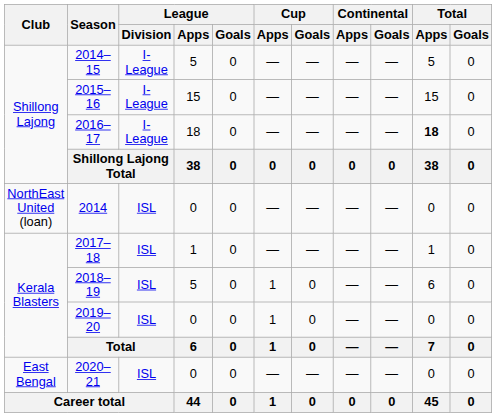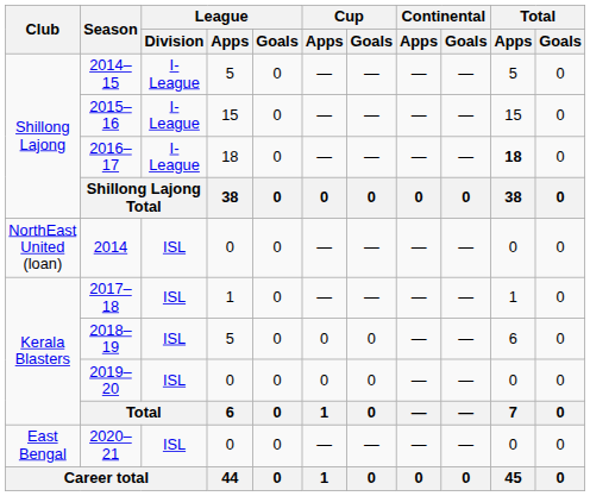 <table class="wikitable" style="text-align: center;">
 <tr>
 <th rowspan="2">Club</th>
 <th rowspan="2">Season</th>
 <th colspan="3">League</th>
 <th colspan="2">Cup</th>
 <th colspan="2">Continental</th>
 <th colspan="2">Total</th>
 </tr>
 <tr>
 <th>Division</th>
 <th>Apps</th>
 <th>Goals</th>
 <th>Apps</th>
 <th>Goals</th>
 <th>Apps</th>
 <th>Goals</th>
 <th>Apps</th>
 <th>Goals</th>
 </tr>
 <tr>
 <td rowspan="4"><a href='#'>Shillong Lajong</a></td>
 <td><a href='#'>2014–15</a></td>
 <td><a href='#'>I-League</a></td>
 <td>5</td>
 <td>0</td>
 <td>—</td>
 <td>—</td>
 <td>—</td>
 <td>—</td>
 <td>5</td>
 <td>0</td>
 </tr>
 <tr>
 <td><a href='#'>2015–16</a></td>
 <td><a href='#'>I-League</a></td>
 <td>15</td>
 <td>0</td>
 <td>—</td>
 <td>—</td>
 <td>—</td>
 <td>—</td>
 <td>15</td>
 <td>0</td>
 </tr>
 <tr>
 <td><a href='#'>2016–17</a></td>
 <td><a href='#'>I-League</a></td>
 <td>18</td>
 <td>0</td>
 <td>—</td>
 <td>—</td>
 <td>—</td>
 <td>—</td>
 <td><strong>18</strong></td>
 <td>0</td>
 </tr>
 <tr>
 <th colspan="2">Shillong Lajong Total</th>
 <th>38</th>
 <th>0</th>
 <th>0</th>
 <th>0</th>
 <th>0</th>
 <th>0</th>
 <th>38</th>
 <th>0</th>
 </tr>
 <tr>
 <td rowspan="1"><a href='#'>NorthEast United</a> (loan)</td>
 <td><a href='#'>2014</a></td>
 <td><a href='#'>ISL</a></td>
 <td>0</td>
 <td>0</td>
 <td>—</td>
 <td>—</td>
 <td>—</td>
 <td>—</td>
 <td>0</td>
 <td>0</td>
 </tr>
 <tr>
 <td rowspan="4"><a href='#'>Kerala Blasters</a></td>
 <td><a href='#'>2017–18</a></td>
 <td><a href='#'>ISL</a></td>
 <td>1</td>
 <td>0</td>
 <td>—</td>
 <td>—</td>
 <td>—</td>
 <td>—</td>
 <td>1</td>
 <td>0</td>
 </tr>
 <tr>
 <td><a href='#'>2018–19</a></td>
 <td><a href='#'>ISL</a></td>
 <td>5</td>
 <td>0</td>
-<td>1</td>
+<td>0</td>
 <td>0</td>
 <td>—</td>
 <td>—</td>
 <td>6</td>
 <td>0</td>
 </tr>
 <tr>
 <td><a href='#'>2019–20</a></td>
 <td><a href='#'>ISL</a></td>
 <td>0</td>
 <td>0</td>
-<td>1</td>
+<td>0</td>
 <td>0</td>
 <td>—</td>
 <td>—</td>
 <td>0</td>
 <td>0</td>
 </tr>
 <tr>
 <th colspan="2">Total</th>
 <th>6</th>
 <th>0</th>
 <th>1</th>
 <th>0</th>
 <th>—</th>
 <th>—</th>
 <th>7</th>
 <th>0</th>
 </tr>
 <tr>
 <td rowspan="1"><a href='#'>East Bengal</a></td>
 <td><a href='#'>2020–21</a></td>
 <td><a href='#'>ISL</a></td>
 <td>0</td>
 <td>0</td>
 <td>—</td>
 <td>—</td>
 <td>—</td>
 <td>—</td>
 <td>0</td>
 <td>0</td>
 </tr>
 <tr>
 <th colspan="3">Career total</th>
 <th>44</th>
 <th>0</th>
 <th>1</th>
 <th>0</th>
 <th>0</th>
 <th>0</th>
 <th>45</th>
 <th>0</th>
 </tr>
 </table>
